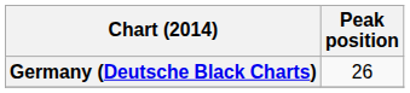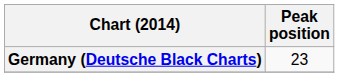 <table class="wikitable plainrowheaders sortable" style="text-align:center;">
 <tr>
 <th scope="col">Chart (2014)</th>
 <th scope="col">Peak<br>position</th>
 </tr>
 <tr>
 <th scope="row">Germany (<a href='#'>Deutsche Black Charts</a>)</th>
-<td style="text-align:center;">26</td>
+<td style="text-align:center;">23</td>
 </tr>
 <tr>
 </tr>
 <tr>
 </tr>
 </table>
